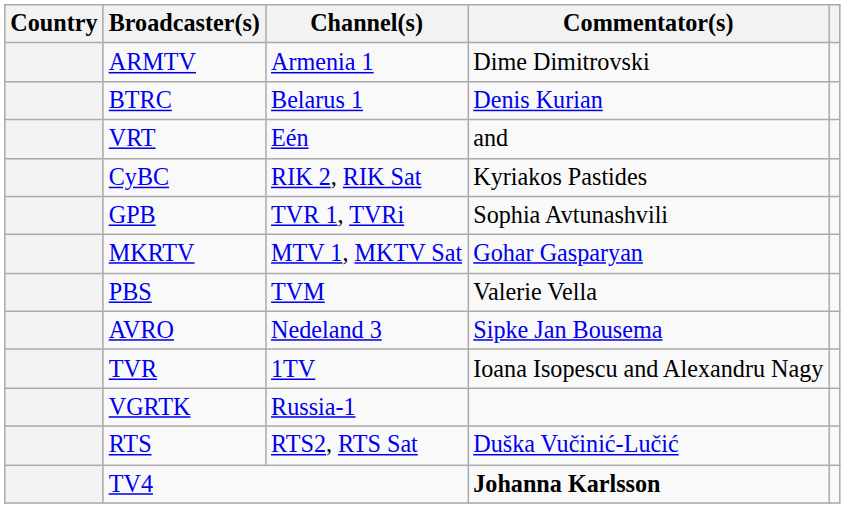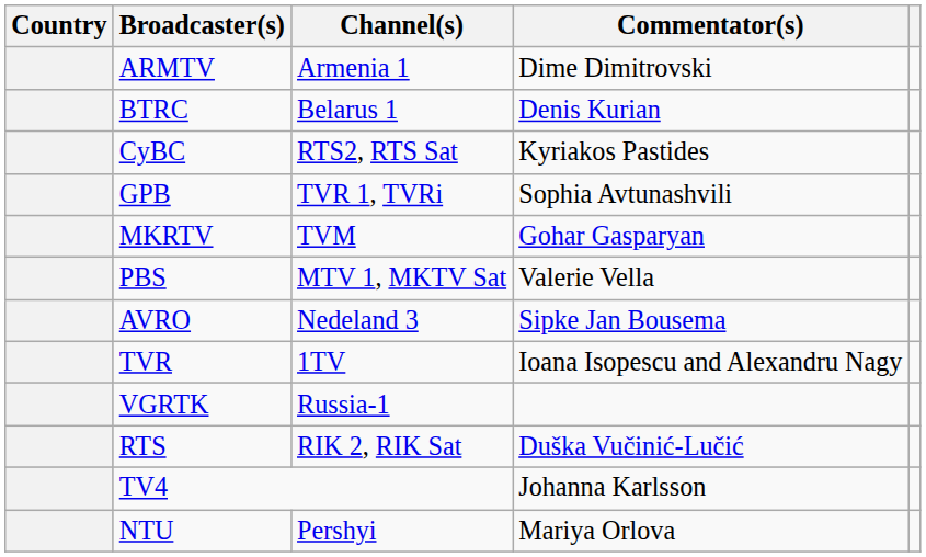 <table class="wikitable plainrowheaders">
 <tr>
 <th scope="col">Country</th>
 <th scope="col">Broadcaster(s)</th>
 <th>Channel(s)</th>
 <th scope="col">Commentator(s)</th>
 <th scope="col"></th>
 </tr>
 <tr>
 <th scope="row"></th>
 <td><a href='#'>ARMTV</a></td>
 <td><a href='#'>Armenia 1</a></td>
 <td>Dime Dimitrovski</td>
 <td></td>
 </tr>
 <tr>
 <th scope="row"></th>
 <td><a href='#'>BTRC</a></td>
 <td><a href='#'>Belarus 1</a></td>
 <td><a href='#'>Denis Kurian</a></td>
 <td></td>
 </tr>
 <tr>
 <th scope="row"></th>
-<td><a href='#'>VRT</a></td>
-<td><a href='#'>Eén</a></td>
-<td> and </td>
-<td></td>
-</tr>
-<tr>
-<th scope="row"></th>
 <td><a href='#'>CyBC</a></td>
-<td><a href='#'>RIK 2</a>, <a href='#'>RIK Sat</a></td>
+<td><a href='#'>RTS2</a>, <a href='#'>RTS Sat</a></td>
 <td>Kyriakos Pastides</td>
 <td></td>
 </tr>
 <tr>
 <th scope="row"></th>
 <td><a href='#'>GPB</a></td>
 <td><a href='#'>TVR 1</a>, <a href='#'>TVRi</a></td>
 <td>Sophia Avtunashvili</td>
 <td></td>
 </tr>
 <tr>
 <th scope="row"></th>
 <td><a href='#'>MKRTV</a></td>
-<td><a href='#'>MTV 1</a>, <a href='#'>MKTV Sat</a></td>
+<td><a href='#'>TVM</a></td>
 <td><a href='#'>Gohar Gasparyan</a></td>
 <td></td>
 </tr>
 <tr>
 <th scope="row"></th>
 <td><a href='#'>PBS</a></td>
-<td><a href='#'>TVM</a></td>
+<td><a href='#'>MTV 1</a>, <a href='#'>MKTV Sat</a></td>
 <td>Valerie Vella</td>
 <td></td>
 </tr>
 <tr>
 <th scope="row"></th>
 <td><a href='#'>AVRO</a></td>
 <td><a href='#'>Nedeland 3</a></td>
 <td><a href='#'>Sipke Jan Bousema</a></td>
 <td></td>
 </tr>
 <tr>
 <th scope="row"></th>
 <td><a href='#'>TVR</a></td>
 <td><a href='#'>1TV</a></td>
 <td>Ioana Isopescu and Alexandru Nagy</td>
 <td></td>
 </tr>
 <tr>
 <th scope="row"></th>
 <td><a href='#'>VGRTK</a></td>
 <td><a href='#'>Russia-1</a></td>
 <td></td>
 <td></td>
 </tr>
 <tr>
 <th scope="row"></th>
 <td><a href='#'>RTS</a></td>
-<td><a href='#'>RTS2</a>, <a href='#'>RTS Sat</a></td>
+<td><a href='#'>RIK 2</a>, <a href='#'>RIK Sat</a></td>
 <td><a href='#'>Duška Vučinić-Lučić</a></td>
 <td></td>
 </tr>
 <tr>
 <th scope="row"></th>
 <td colspan="2"><a href='#'>TV4</a></td>
-<td><strong>Johanna Karlsson</strong></td>
+<td>Johanna Karlsson</td>
+<td></td>
+</tr>
+<tr>
+<th scope="row"></th>
+<td><a href='#'>NTU</a></td>
+<td><a href='#'>Pershyi</a></td>
+<td>Mariya Orlova</td>
 <td></td>
 </tr>
 </table>
